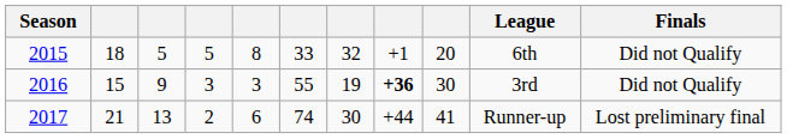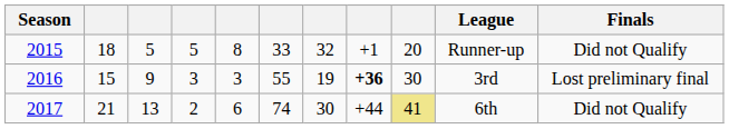 <table class="wikitable" style="text-align:center;font-size:95%;">
 <tr>
 <th width=60>Season</th>
 <th width=30></th>
 <th width=30></th>
 <th width=30></th>
 <th width=30></th>
 <th width=30></th>
 <th width=30></th>
 <th width=30></th>
 <th width=30></th>
 <th width=80>League</th>
 <th width=150>Finals</th>
 </tr>
 <tr>
 <td><a href='#'>2015</a></td>
 <td>18</td>
 <td>5</td>
 <td>5</td>
 <td>8</td>
 <td>33</td>
 <td>32</td>
 <td>+1</td>
 <td>20</td>
-<td>6th</td>
+<td>Runner-up</td>
 <td>Did not Qualify</td>
 </tr>
 <tr>
 <td><a href='#'>2016</a></td>
 <td>15</td>
 <td>9</td>
 <td>3</td>
 <td>3</td>
 <td>55</td>
 <td>19</td>
 <td><strong>+36</strong></td>
 <td>30</td>
 <td>3rd</td>
-<td>Did not Qualify</td>
+<td>Lost preliminary final</td>
 </tr>
 <tr>
 <td><a href='#'>2017</a></td>
 <td>21</td>
 <td>13</td>
 <td>2</td>
 <td>6</td>
 <td>74</td>
 <td>30</td>
 <td>+44</td>
-<td>41</td>
-<td>Runner-up</td>
-<td>Lost preliminary final</td>
+<td style="background: khaki;">41</td>
+<td>6th</td>
+<td>Did not Qualify</td>
 </tr>
 </table>
